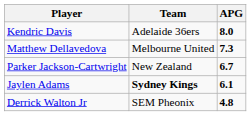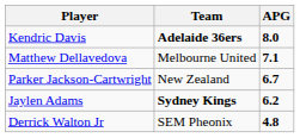 <table class="wikitable">
 <tr>
 <th>Player</th>
 <th>Team</th>
 <th>APG</th>
 </tr>
 <tr>
 <td><a href='#'>Kendric Davis</a></td>
-<td><a href='#'></a> Adelaide 36ers</td>
+<td><strong><a href='#'></a> Adelaide 36ers</strong></td>
 <td><strong>8.0</strong></td>
 </tr>
 <tr>
 <td><a href='#'>Matthew Dellavedova</a></td>
 <td><a href='#'></a> Melbourne United</td>
-<td><strong>7.3</strong></td>
+<td><strong>7.1</strong></td>
 </tr>
 <tr>
 <td><a href='#'>Parker Jackson-Cartwright</a></td>
 <td><a href='#'></a> New Zealand</td>
 <td><strong>6.7</strong></td>
 </tr>
 <tr>
 <td><a href='#'>Jaylen Adams</a></td>
 <td><strong><a href='#'></a> Sydney Kings</strong></td>
-<td><strong>6.1</strong></td>
+<td><strong>6.2</strong></td>
 </tr>
 <tr>
 <td><a href='#'>Derrick Walton Jr</a></td>
 <td><a href='#'></a> SEM Pheonix</td>
 <td><strong>4.8</strong></td>
 </tr>
 </table>
